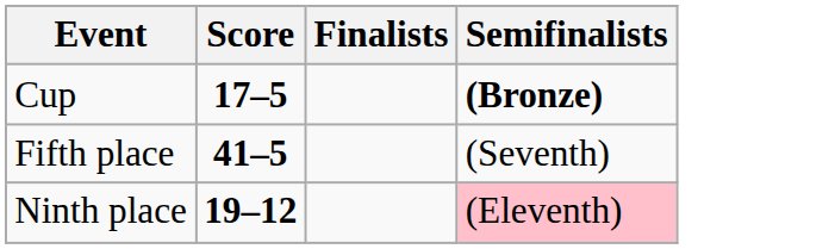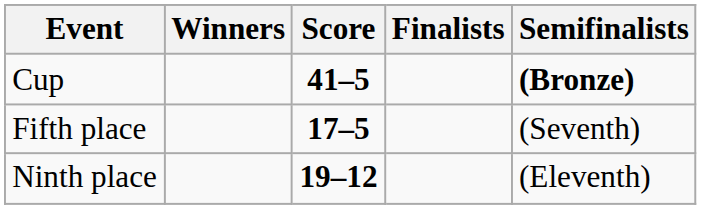 <table class="wikitable">
 <tr>
 <th>Event</th>
+<th>Winners</th>
 <th>Score</th>
 <th>Finalists</th>
 <th>Semifinalists</th>
 </tr>
 <tr>
 <td>Cup</td>
-<td align=center><strong>17–5</strong></td>
+<td><strong></strong></td>
+<td align=center><strong>41–5</strong></td>
 <td></td>
 <td><strong> (Bronze)<br></strong></td>
 </tr>
 <tr>
 <td>Fifth place</td>
-<td align=center><strong>41–5</strong></td>
+<td><strong></strong></td>
+<td align=center><strong>17–5</strong></td>
 <td></td>
 <td> (Seventh)<br></td>
 </tr>
 <tr>
 <td>Ninth place</td>
+<td><strong></strong></td>
 <td align=center><strong>19–12</strong></td>
 <td></td>
-<td style="background: pink;"> (Eleventh)<br></td>
+<td> (Eleventh)<br></td>
 </tr>
 </table>
